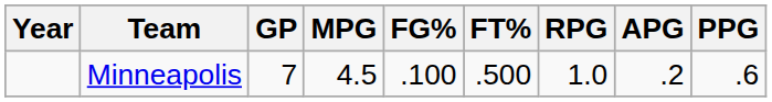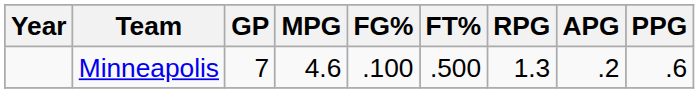 <table class="wikitable sortable" style="font-size:95%; text-align:right;">
 <tr>
 <th>Year</th>
 <th>Team</th>
 <th>GP</th>
 <th>MPG</th>
 <th>FG%</th>
 <th>FT%</th>
 <th>RPG</th>
 <th>APG</th>
 <th>PPG</th>
 </tr>
 <tr>
 <td style="text-align:left;"></td>
 <td style="text-align:left;"><a href='#'>Minneapolis</a></td>
 <td>7</td>
-<td>4.5</td>
+<td>4.6</td>
 <td>.100</td>
 <td>.500</td>
-<td>1.0</td>
+<td>1.3</td>
 <td>.2</td>
 <td>.6</td>
 </tr>
 </table>
